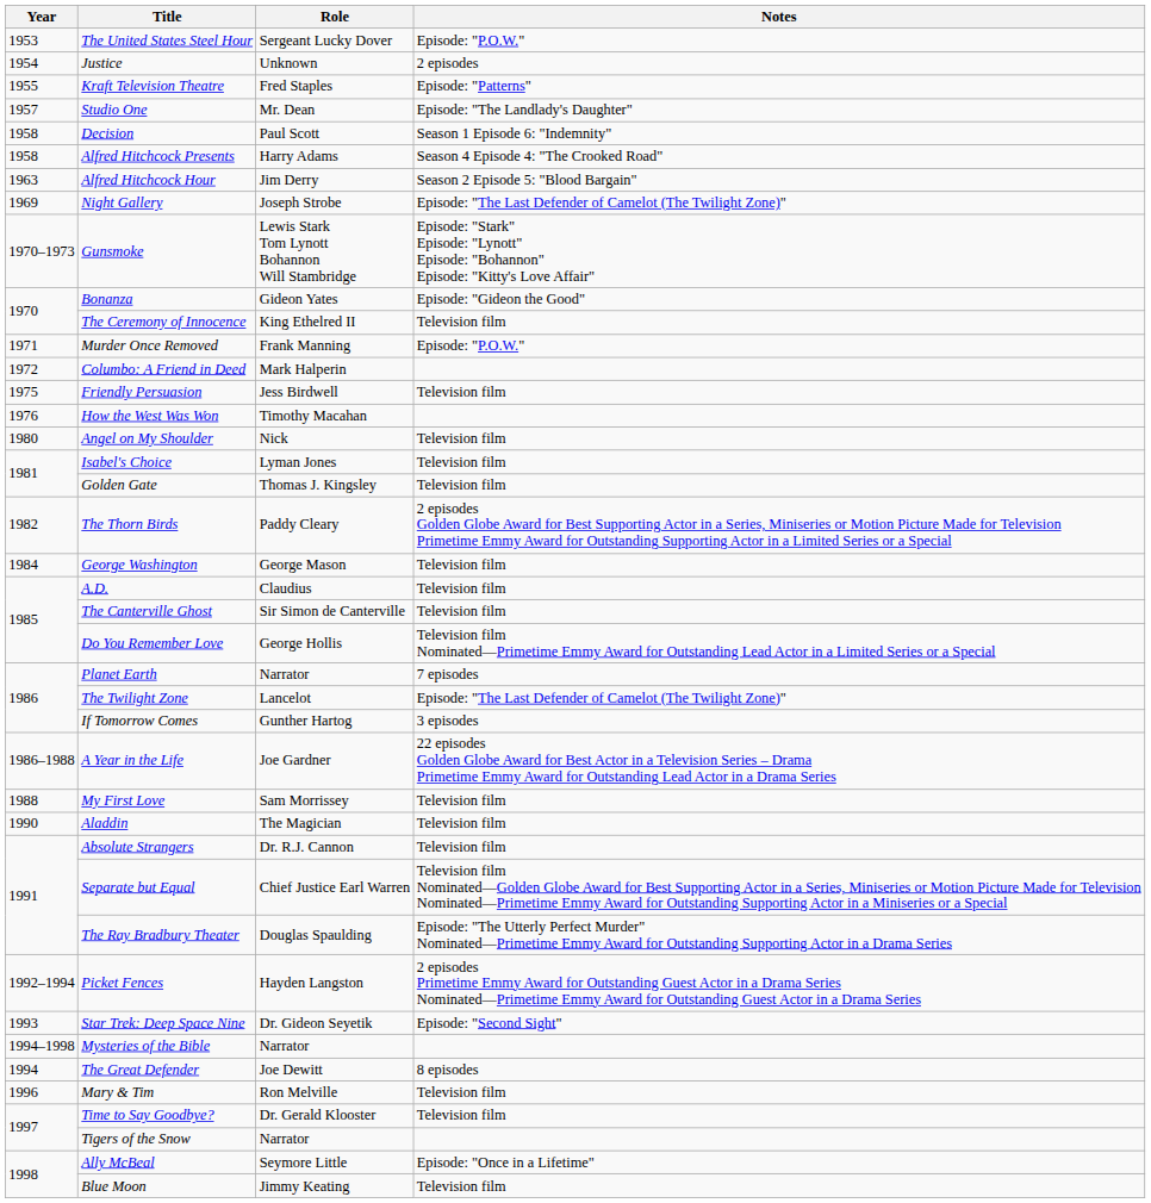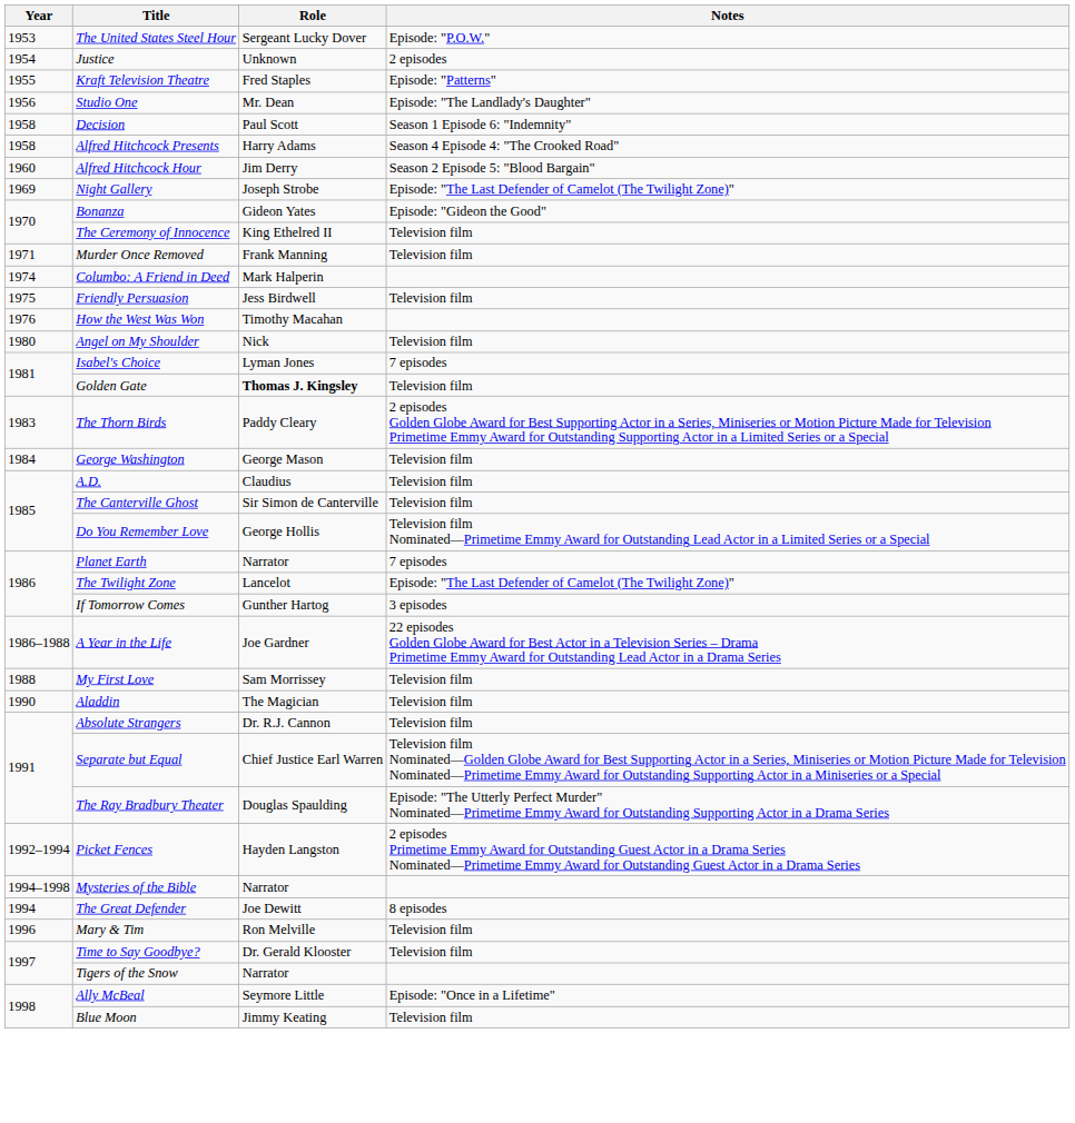 <table class="wikitable sortable">
 <tr>
 <th>Year</th>
 <th>Title</th>
 <th>Role</th>
 <th class="unsortable">Notes</th>
 </tr>
 <tr>
 <td>1953</td>
 <td><em><a href='#'>The United States Steel Hour</a></em></td>
 <td>Sergeant Lucky Dover</td>
 <td>Episode: "<a href='#'>P.O.W.</a>"</td>
 </tr>
 <tr>
 <td>1954</td>
 <td><em>Justice</em></td>
 <td>Unknown</td>
 <td>2 episodes</td>
 </tr>
 <tr>
 <td>1955</td>
 <td><em><a href='#'>Kraft Television Theatre</a></em></td>
 <td>Fred Staples</td>
 <td>Episode: "<a href='#'>Patterns</a>"</td>
 </tr>
 <tr>
-<td>1957</td>
+<td>1956</td>
 <td><em><a href='#'>Studio One</a></em></td>
 <td>Mr. Dean</td>
 <td>Episode: "The Landlady's Daughter"</td>
 </tr>
 <tr>
 <td>1958</td>
 <td><em><a href='#'>Decision</a></em></td>
 <td>Paul Scott</td>
 <td>Season 1 Episode 6: "Indemnity"</td>
 </tr>
 <tr>
 <td>1958</td>
 <td><em><a href='#'>Alfred Hitchcock Presents</a></em></td>
 <td>Harry Adams</td>
 <td>Season 4 Episode 4: "The Crooked Road"</td>
 </tr>
 <tr>
-<td>1963</td>
+<td>1960</td>
 <td><em><a href='#'>Alfred Hitchcock Hour</a></em></td>
 <td>Jim Derry</td>
 <td>Season 2 Episode 5: "Blood Bargain"</td>
 </tr>
 <tr>
 <td>1969</td>
 <td><em><a href='#'>Night Gallery</a></em></td>
 <td>Joseph Strobe</td>
 <td>Episode: "<a href='#'>The Last Defender of Camelot (The Twilight Zone)</a>"</td>
-</tr>
-<tr>
-<td>1970–1973</td>
-<td><em><a href='#'>Gunsmoke</a></em></td>
-<td>Lewis Stark<br>Tom Lynott<br>Bohannon<br>Will Stambridge</td>
-<td>Episode: "Stark" <br> Episode: "Lynott" <br> Episode: "Bohannon" <br> Episode: "Kitty's Love Affair"</td>
 </tr>
 <tr>
 <td rowspan=2>1970</td>
 <td><em><a href='#'>Bonanza</a></em></td>
 <td>Gideon Yates</td>
 <td>Episode: "Gideon the Good"</td>
 </tr>
 <tr>
 <td><em><a href='#'>The Ceremony of Innocence</a></em></td>
 <td>King Ethelred II</td>
 <td>Television film</td>
 </tr>
 <tr>
 <td>1971</td>
 <td><em>Murder Once Removed</em></td>
 <td>Frank Manning</td>
-<td>Episode: "<a href='#'>P.O.W.</a>"</td>
+<td>Television film</td>
 </tr>
 <tr>
-<td>1972</td>
+<td>1974</td>
 <td><em><a href='#'>Columbo: A Friend in Deed</a></em></td>
 <td>Mark Halperin</td>
 <td></td>
 </tr>
 <tr>
 <td>1975</td>
 <td><em><a href='#'>Friendly Persuasion</a></em></td>
 <td>Jess Birdwell</td>
 <td>Television film</td>
 </tr>
 <tr>
 <td>1976</td>
 <td><em><a href='#'>How the West Was Won</a></em></td>
 <td>Timothy Macahan</td>
 <td></td>
 </tr>
 <tr>
 <td>1980</td>
 <td><em><a href='#'>Angel on My Shoulder</a></em></td>
 <td>Nick</td>
 <td>Television film</td>
 </tr>
 <tr>
 <td rowspan=2>1981</td>
 <td><em><a href='#'>Isabel's Choice</a></em></td>
 <td>Lyman Jones</td>
+<td>7 episodes</td>
+</tr>
+<tr>
+<td><em>Golden Gate</em></td>
+<td><strong>Thomas J. Kingsley</strong></td>
 <td>Television film</td>
 </tr>
 <tr>
-<td><em>Golden Gate</em></td>
-<td>Thomas J. Kingsley</td>
-<td>Television film</td>
-</tr>
-<tr>
-<td>1982</td>
+<td>1983</td>
 <td><em><a href='#'>The Thorn Birds</a></em></td>
 <td>Paddy Cleary</td>
 <td>2 episodes <br> <a href='#'>Golden Globe Award for Best Supporting Actor in a Series, Miniseries or Motion Picture Made for Television</a>  <br> <a href='#'>Primetime Emmy Award for Outstanding Supporting Actor in a Limited Series or a Special</a> </td>
 </tr>
 <tr>
 <td>1984</td>
 <td><em><a href='#'>George Washington</a></em></td>
 <td>George Mason</td>
 <td>Television film</td>
 </tr>
 <tr>
 <td rowspan=3>1985</td>
 <td><em><a href='#'>A.D.</a></em></td>
 <td>Claudius</td>
 <td>Television film</td>
 </tr>
 <tr>
 <td><em><a href='#'>The Canterville Ghost</a></em></td>
 <td>Sir Simon de Canterville</td>
 <td>Television film</td>
 </tr>
 <tr>
 <td><em><a href='#'>Do You Remember Love</a></em></td>
 <td>George Hollis</td>
 <td>Television film <br> Nominated—<a href='#'>Primetime Emmy Award for Outstanding Lead Actor in a Limited Series or a Special</a> </td>
 </tr>
 <tr>
 <td rowspan=3>1986</td>
 <td><em><a href='#'>Planet Earth</a></em></td>
 <td>Narrator</td>
 <td>7 episodes</td>
 </tr>
 <tr>
 <td><em><a href='#'>The Twilight Zone</a></em></td>
 <td>Lancelot</td>
 <td>Episode: "<a href='#'>The Last Defender of Camelot (The Twilight Zone)</a>"</td>
 </tr>
 <tr>
 <td><em>If Tomorrow Comes</em></td>
 <td>Gunther Hartog</td>
 <td>3 episodes</td>
 </tr>
 <tr>
 <td>1986–1988</td>
 <td><em><a href='#'>A Year in the Life</a></em></td>
 <td>Joe Gardner</td>
 <td>22 episodes <br> <a href='#'>Golden Globe Award for Best Actor in a Television Series – Drama</a>  <br> <a href='#'>Primetime Emmy Award for Outstanding Lead Actor in a Drama Series</a> </td>
 </tr>
 <tr>
 <td>1988</td>
 <td><em><a href='#'>My First Love</a></em></td>
 <td>Sam Morrissey</td>
 <td>Television film</td>
 </tr>
 <tr>
 <td>1990</td>
 <td><em><a href='#'>Aladdin</a></em></td>
 <td>The Magician</td>
 <td>Television film</td>
 </tr>
 <tr>
 <td rowspan=3>1991</td>
 <td><em><a href='#'>Absolute Strangers</a></em></td>
 <td>Dr. R.J. Cannon</td>
 <td>Television film</td>
 </tr>
 <tr>
 <td><em><a href='#'>Separate but Equal</a></em></td>
 <td>Chief Justice Earl Warren</td>
 <td>Television film <br> Nominated—<a href='#'>Golden Globe Award for Best Supporting Actor in a Series, Miniseries or Motion Picture Made for Television</a>  <br> Nominated—<a href='#'>Primetime Emmy Award for Outstanding Supporting Actor in a Miniseries or a Special</a> </td>
 </tr>
 <tr>
 <td><em><a href='#'>The Ray Bradbury Theater</a></em></td>
 <td>Douglas Spaulding</td>
 <td>Episode: "The Utterly Perfect Murder" <br> Nominated—<a href='#'>Primetime Emmy Award for Outstanding Supporting Actor in a Drama Series</a> </td>
 </tr>
 <tr>
 <td>1992–1994</td>
 <td><em><a href='#'>Picket Fences</a></em></td>
 <td>Hayden Langston</td>
 <td>2 episodes <br> <a href='#'>Primetime Emmy Award for Outstanding Guest Actor in a Drama Series</a>  <br> Nominated—<a href='#'>Primetime Emmy Award for Outstanding Guest Actor in a Drama Series</a> </td>
 </tr>
 <tr>
-<td>1993</td>
-<td><em><a href='#'>Star Trek: Deep Space Nine</a></em></td>
-<td>Dr. Gideon Seyetik</td>
-<td>Episode: "<a href='#'>Second Sight</a>"</td>
-</tr>
-<tr>
 <td>1994–1998</td>
 <td><em><a href='#'>Mysteries of the Bible</a></em></td>
 <td>Narrator</td>
 <td></td>
 </tr>
 <tr>
 <td>1994</td>
 <td><em><a href='#'>The Great Defender</a></em></td>
 <td>Joe Dewitt</td>
 <td>8 episodes</td>
 </tr>
 <tr>
 <td>1996</td>
 <td><em>Mary & Tim</em></td>
 <td>Ron Melville</td>
 <td>Television film</td>
 </tr>
 <tr>
 <td rowspan=2>1997</td>
 <td><em><a href='#'>Time to Say Goodbye?</a></em></td>
 <td>Dr. Gerald Klooster</td>
 <td>Television film</td>
 </tr>
 <tr>
 <td><em>Tigers of the Snow</em></td>
 <td>Narrator</td>
 <td></td>
 </tr>
 <tr>
 <td rowspan=2>1998</td>
 <td><em><a href='#'>Ally McBeal</a></em></td>
 <td>Seymore Little</td>
 <td>Episode: "Once in a Lifetime"</td>
 </tr>
 <tr>
 <td><em>Blue Moon</em></td>
 <td>Jimmy Keating</td>
 <td>Television film</td>
 </tr>
 </table>
